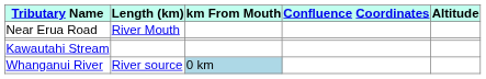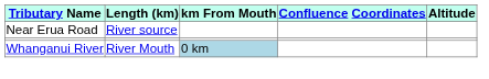 <table border="1" style="border-collapse: collapse;">
 <tr>
 <th bgcolor=#C0FFEE><a href='#'>Tributary</a> Name</th>
 <th bgcolor=#C0FFEE>Length (km)</th>
 <th bgcolor=#C0FFEE>km From Mouth</th>
 <th bgcolor=#C0FFEE><a href='#'>Confluence</a> <a href='#'>Coordinates</a></th>
 <th bgcolor=#C0FFEE>Altitude</th>
 </tr>
 <tr valign=top>
 <td>Near Erua Road</td>
-<td><a href='#'>River Mouth</a></td>
+<td><a href='#'>River source</a></td>
 <td></td>
 <td></td>
 <td></td>
 </tr>
 <tr>
 <td></td>
 <td></td>
 <td></td>
 <td></td>
 <td></td>
 </tr>
 <tr>
-<td><a href='#'>Kawautahi Stream</a></td>
-<td></td>
-<td></td>
-<td></td>
-<td></td>
-</tr>
-<tr>
 <td><a href='#'>Whanganui River</a></td>
-<td><a href='#'>River source</a></td>
+<td><a href='#'>River Mouth</a></td>
 <td style="background: lightblue;">0 km</td>
 <td></td>
 <td></td>
 </tr>
 </table>
